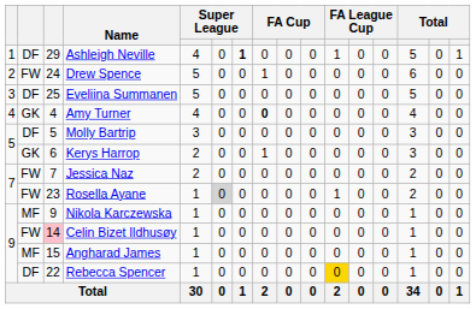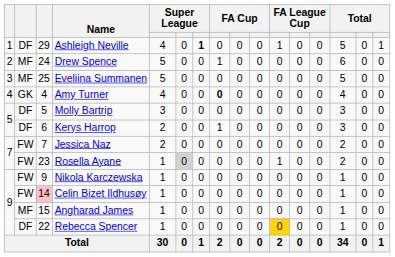 <table class="wikitable sortable" style="text-align:center">
 <tr>
 <th rowspan="2" style="vertical-align:bottom;"></th>
 <th rowspan="2" style="vertical-align:bottom;"></th>
 <th rowspan="2" style="vertical-align:bottom;"></th>
 <th rowspan="2" style="vertical-align:bottom;">Name</th>
 <th colspan="3" style="width:85px;">Super League</th>
 <th colspan="3" style="width:85px;">FA Cup</th>
 <th colspan="3" style="width:85px;">FA League Cup</th>
 <th colspan="3" style="width:85px;">Total</th>
 </tr>
 <tr>
 <th></th>
 <th></th>
 <th></th>
 <th></th>
 <th></th>
 <th></th>
 <th></th>
 <th></th>
 <th></th>
 <th></th>
 <th></th>
 <th></th>
 </tr>
 <tr>
 <td>1</td>
 <td>DF</td>
 <td>29</td>
 <td align=left> <a href='#'>Ashleigh Neville</a></td>
 <td>4</td>
 <td>0</td>
 <td><strong>1</strong></td>
 <td>0</td>
 <td>0</td>
 <td>0</td>
 <td>1</td>
 <td>0</td>
 <td>0</td>
 <td>5</td>
 <td>0</td>
 <td>1</td>
 </tr>
 <tr>
 <td>2</td>
-<td>FW</td>
+<td>MF</td>
 <td>24</td>
 <td align=left> <a href='#'>Drew Spence</a></td>
 <td>5</td>
 <td>0</td>
 <td>0</td>
 <td>1</td>
 <td>0</td>
 <td>0</td>
 <td>0</td>
 <td>0</td>
 <td>0</td>
 <td>6</td>
 <td>0</td>
 <td>0</td>
 </tr>
 <tr>
 <td>3</td>
-<td>DF</td>
+<td>MF</td>
 <td>25</td>
 <td align=left> <a href='#'>Eveliina Summanen</a></td>
 <td>5</td>
 <td>0</td>
 <td>0</td>
 <td>0</td>
 <td>0</td>
 <td>0</td>
 <td>0</td>
 <td>0</td>
 <td>0</td>
 <td>5</td>
 <td>0</td>
 <td>0</td>
 </tr>
 <tr>
 <td>4</td>
 <td>GK</td>
 <td>4</td>
 <td align=left> <a href='#'>Amy Turner</a></td>
 <td>4</td>
 <td>0</td>
 <td>0</td>
 <td><strong>0</strong></td>
 <td>0</td>
 <td>0</td>
 <td>0</td>
 <td>0</td>
 <td>0</td>
 <td>4</td>
 <td>0</td>
 <td>0</td>
 </tr>
 <tr>
 <td rowspan="2">5</td>
 <td>DF</td>
 <td>5</td>
 <td align=left> <a href='#'>Molly Bartrip</a></td>
 <td>3</td>
 <td>0</td>
 <td>0</td>
 <td>0</td>
 <td>0</td>
 <td>0</td>
 <td>0</td>
 <td>0</td>
 <td>0</td>
 <td>3</td>
 <td>0</td>
 <td>0</td>
 </tr>
 <tr>
-<td>GK</td>
+<td>DF</td>
 <td>6</td>
 <td align=left> <a href='#'>Kerys Harrop</a></td>
 <td>2</td>
 <td>0</td>
 <td>0</td>
 <td>1</td>
 <td>0</td>
 <td>0</td>
 <td>0</td>
 <td>0</td>
 <td>0</td>
 <td>3</td>
 <td>0</td>
 <td>0</td>
 </tr>
 <tr>
 <td rowspan="2">7</td>
 <td>FW</td>
 <td>7</td>
 <td align=left> <a href='#'>Jessica Naz</a></td>
 <td>2</td>
 <td>0</td>
 <td>0</td>
 <td>0</td>
 <td>0</td>
 <td>0</td>
 <td>0</td>
 <td>0</td>
 <td>0</td>
 <td>2</td>
 <td>0</td>
 <td>0</td>
 </tr>
 <tr>
 <td>FW</td>
 <td>23</td>
 <td align=left> <a href='#'>Rosella Ayane</a></td>
 <td>1</td>
 <td style="background: lightgrey;">0</td>
 <td>0</td>
 <td>0</td>
 <td>0</td>
 <td>0</td>
 <td>1</td>
 <td>0</td>
 <td>0</td>
 <td>2</td>
 <td>0</td>
 <td>0</td>
 </tr>
 <tr>
 <td rowspan="4">9</td>
-<td>MF</td>
+<td>FW</td>
 <td>9</td>
 <td align=left> <a href='#'>Nikola Karczewska</a></td>
 <td>1</td>
 <td>0</td>
 <td>0</td>
 <td>0</td>
 <td>0</td>
 <td>0</td>
 <td>0</td>
 <td>0</td>
 <td>0</td>
 <td>1</td>
 <td>0</td>
 <td>0</td>
 </tr>
 <tr>
 <td>FW</td>
 <td style="background: pink;">14</td>
 <td align=left> <a href='#'>Celin Bizet Ildhusøy</a></td>
 <td>1</td>
 <td>0</td>
 <td>0</td>
 <td>0</td>
 <td>0</td>
 <td>0</td>
 <td>0</td>
 <td>0</td>
 <td>0</td>
 <td>1</td>
 <td>0</td>
 <td>0</td>
 </tr>
 <tr>
 <td>MF</td>
 <td>15</td>
 <td align=left> <a href='#'>Angharad James</a></td>
 <td>1</td>
 <td>0</td>
 <td>0</td>
 <td>0</td>
 <td>0</td>
 <td>0</td>
 <td>0</td>
 <td>0</td>
 <td>0</td>
 <td>1</td>
 <td>0</td>
 <td>0</td>
 </tr>
 <tr>
 <td>DF</td>
 <td>22</td>
 <td align=left> <a href='#'>Rebecca Spencer</a></td>
 <td>1</td>
 <td>0</td>
 <td>0</td>
 <td>0</td>
 <td>0</td>
 <td>0</td>
 <td style="background: gold;">0</td>
 <td>0</td>
 <td>0</td>
 <td>1</td>
 <td>0</td>
 <td>0</td>
 </tr>
 <tr>
 <th colspan="4">Total</th>
 <th>30</th>
 <th>0</th>
 <th>1</th>
 <th>2</th>
 <th>0</th>
 <th>0</th>
 <th>2</th>
 <th>0</th>
 <th>0</th>
 <th>34</th>
 <th>0</th>
 <th>1</th>
 </tr>
 </table>
